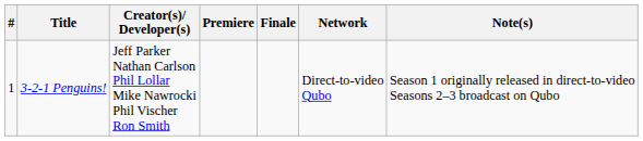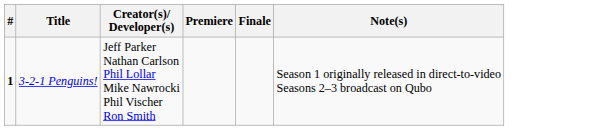 <table class="wikitable sortable">
 <tr>
 <th>#</th>
 <th>Title</th>
 <th>Creator(s)/<br>Developer(s)</th>
 <th>Premiere</th>
 <th>Finale</th>
-<th>Network</th>
 <th>Note(s)</th>
 </tr>
 <tr>
-<td>1</td>
+<td><strong>1</strong></td>
 <td><em><a href='#'>3-2-1 Penguins!</a></em></td>
 <td>Jeff Parker<br>Nathan Carlson<br><a href='#'>Phil Lollar</a><br>Mike Nawrocki<br>Phil Vischer<br><a href='#'>Ron Smith</a></td>
 <td></td>
 <td></td>
-<td>Direct-to-video<br><a href='#'>Qubo</a></td>
 <td>Season 1 originally released in direct-to-video<br>Seasons 2–3 broadcast on Qubo</td>
 </tr>
 </table>
